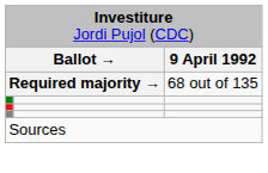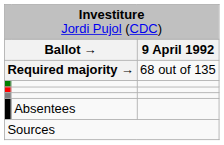 <table class="wikitable" style="text-align:center;">
 <tr>
 <td colspan="3" align="center" bgcolor="#C0C0C0"><strong>Investiture</strong><br><a href='#'>Jordi Pujol</a> (<a href='#'>CDC</a>)</td>
 </tr>
 <tr>
 <th colspan="2" width="150px">Ballot →</th>
 <th>9 April 1992</th>
 </tr>
 <tr>
 <th colspan="2">Required majority →</th>
 <td>68 out of 135 </td>
 </tr>
 <tr>
 <th width="1px" style="background:green;"></th>
 <td align="left"></td>
 <td></td>
 </tr>
 <tr>
 <th style="color:inherit;background:red;"></th>
 <td align="left"></td>
 <td></td>
 </tr>
 <tr>
 <th style="color:inherit;background:gray;"></th>
 <td align="left"></td>
 <td></td>
 </tr>
 <tr>
+<th style="color:inherit;background:black;"></th>
+<td align="left"><span>Absentees</span></td>
+<td></td>
+</tr>
+<tr>
 <td align="left" colspan="3">Sources</td>
 </tr>
 </table>
